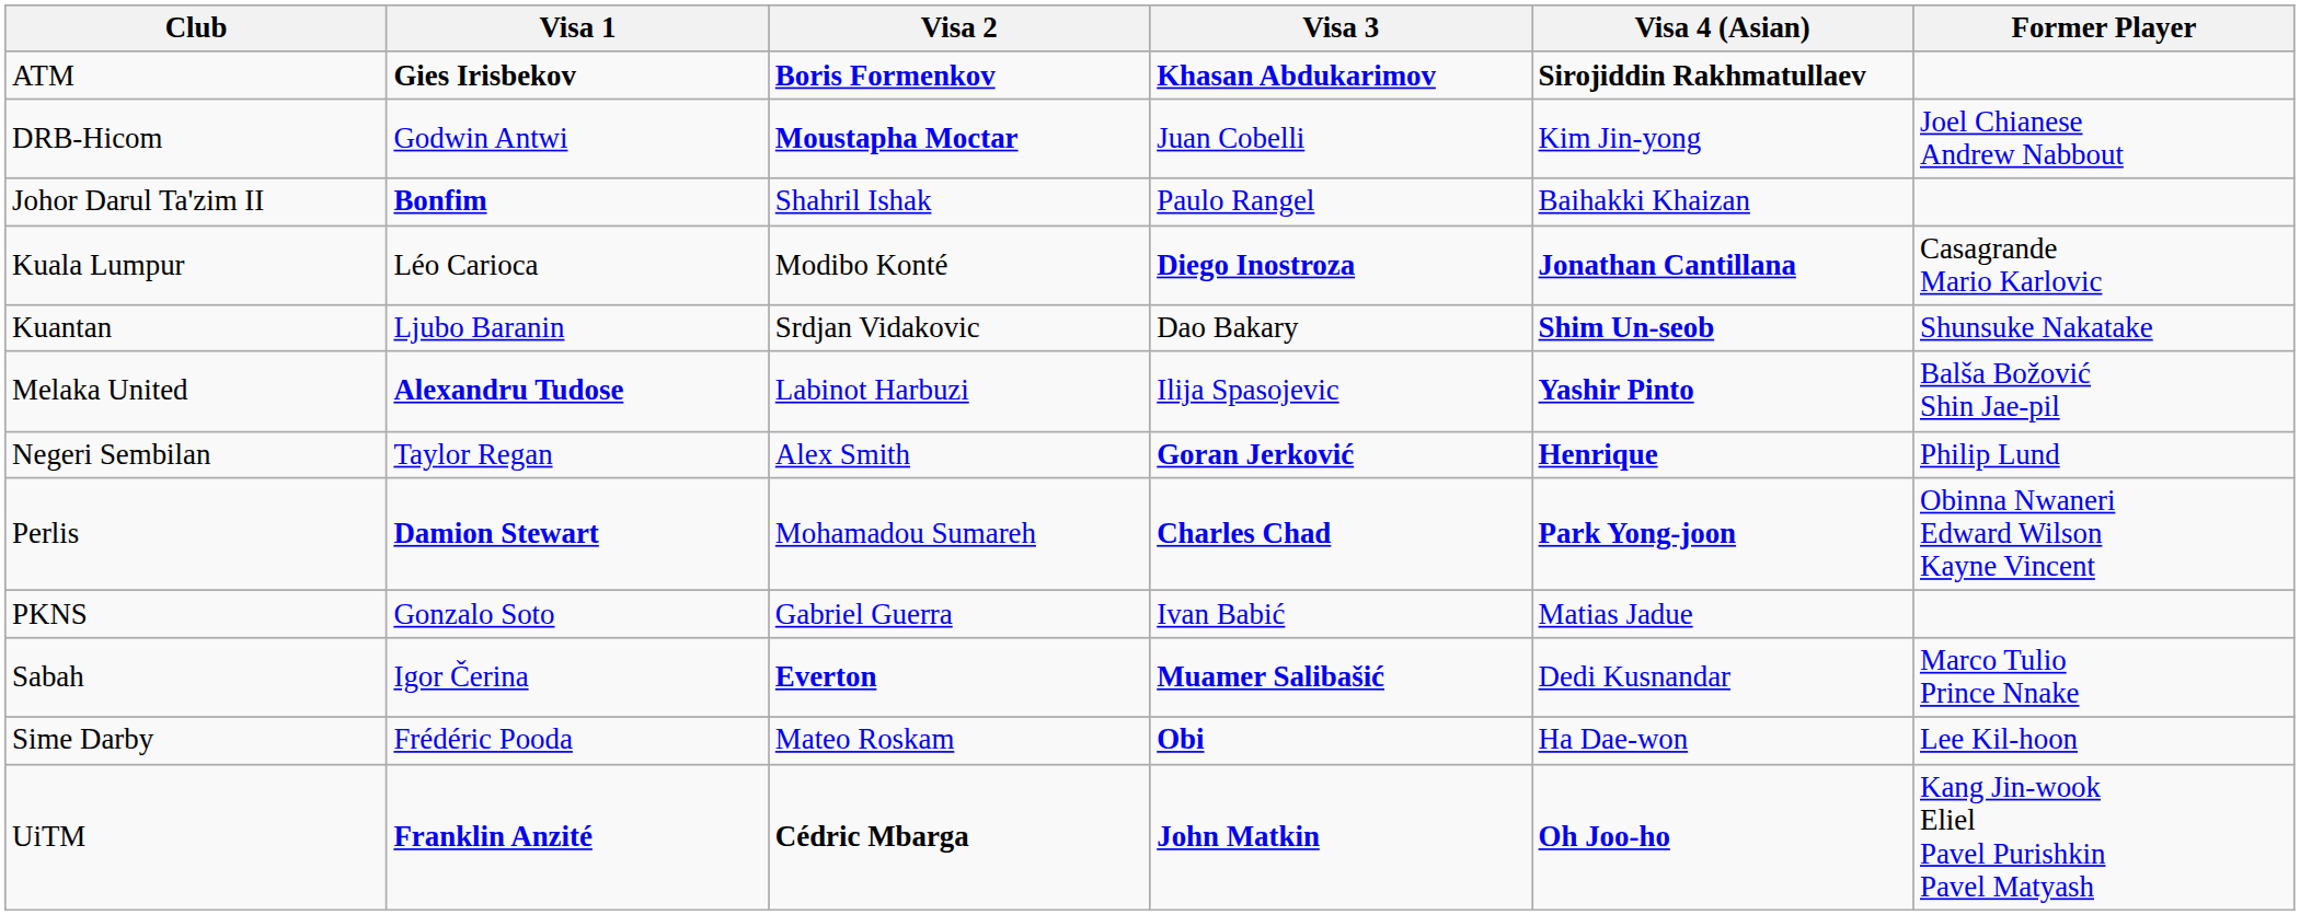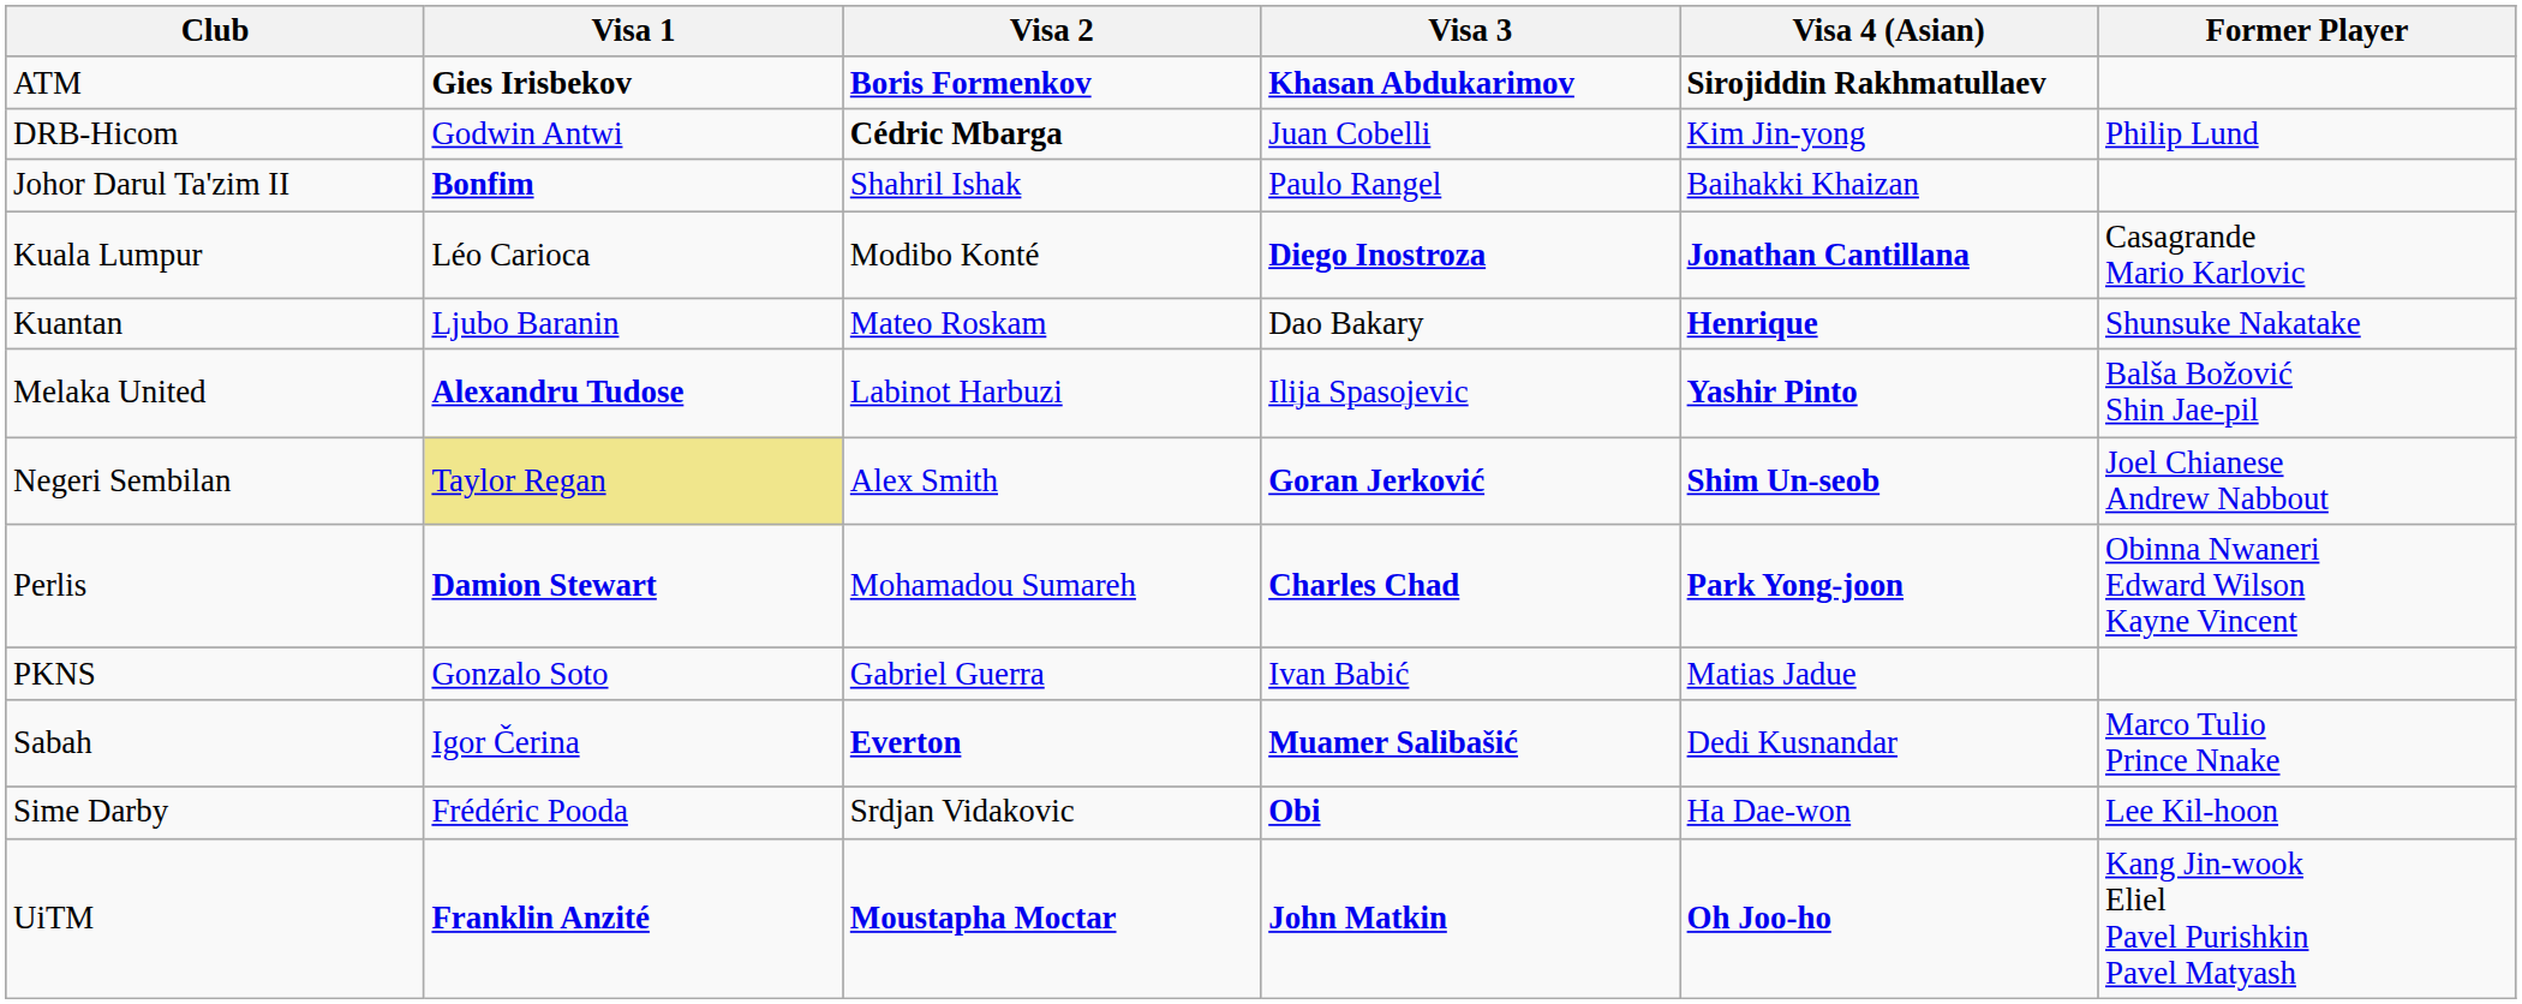 <table class="wikitable sortable">
 <tr>
 <th style="width:200px;">Club</th>
 <th style="width: 200px;">Visa 1</th>
 <th style="width: 200px;">Visa 2</th>
 <th style="width: 200px;">Visa 3</th>
 <th style="width: 200px;">Visa 4 (Asian)</th>
 <th style="width: 200px;">Former Player</th>
 </tr>
 <tr>
 <td>ATM</td>
 <td><strong> Gies Irisbekov</strong></td>
 <td><strong> <a href='#'>Boris Formenkov</a></strong></td>
 <td><strong> <a href='#'>Khasan Abdukarimov</a></strong></td>
 <td><strong> Sirojiddin Rakhmatullaev</strong></td>
 <td></td>
 </tr>
 <tr>
 <td>DRB-Hicom</td>
 <td> <a href='#'>Godwin Antwi</a></td>
-<td><strong> <a href='#'>Moustapha Moctar</a></strong></td>
+<td><strong> Cédric Mbarga</strong></td>
 <td> <a href='#'>Juan Cobelli</a></td>
 <td> <a href='#'>Kim Jin-yong</a></td>
-<td> <a href='#'>Joel Chianese</a> <br>  <a href='#'>Andrew Nabbout</a></td>
+<td> <a href='#'>Philip Lund</a></td>
 </tr>
 <tr>
 <td>Johor Darul Ta'zim II</td>
 <td><strong> <a href='#'>Bonfim</a></strong></td>
 <td> <a href='#'>Shahril Ishak</a></td>
 <td> <a href='#'>Paulo Rangel</a></td>
 <td> <a href='#'>Baihakki Khaizan</a></td>
 <td></td>
 </tr>
 <tr>
 <td>Kuala Lumpur</td>
 <td> Léo Carioca</td>
 <td> Modibo Konté</td>
 <td><strong> <a href='#'>Diego Inostroza</a></strong></td>
 <td><strong> <a href='#'>Jonathan Cantillana</a></strong></td>
 <td> Casagrande <br>  <a href='#'>Mario Karlovic</a></td>
 </tr>
 <tr>
 <td>Kuantan</td>
 <td> <a href='#'>Ljubo Baranin</a></td>
-<td> Srdjan Vidakovic</td>
+<td> <a href='#'>Mateo Roskam</a></td>
 <td> Dao Bakary</td>
-<td><strong> <a href='#'>Shim Un-seob</a></strong></td>
+<td><strong> <a href='#'>Henrique</a></strong></td>
 <td> <a href='#'>Shunsuke Nakatake</a></td>
 </tr>
 <tr>
 <td>Melaka United</td>
 <td><strong> <a href='#'>Alexandru Tudose</a></strong></td>
 <td> <a href='#'>Labinot Harbuzi</a></td>
 <td> <a href='#'>Ilija Spasojevic</a></td>
 <td><strong> <a href='#'>Yashir Pinto</a></strong></td>
 <td> <a href='#'>Balša Božović</a> <br>  <a href='#'>Shin Jae-pil</a></td>
 </tr>
 <tr>
 <td>Negeri Sembilan</td>
-<td> <a href='#'>Taylor Regan</a></td>
+<td style="background: khaki;"> <a href='#'>Taylor Regan</a></td>
 <td> <a href='#'>Alex Smith</a></td>
 <td><strong> <a href='#'>Goran Jerković</a></strong></td>
-<td><strong> <a href='#'>Henrique</a></strong></td>
-<td> <a href='#'>Philip Lund</a></td>
+<td><strong> <a href='#'>Shim Un-seob</a></strong></td>
+<td> <a href='#'>Joel Chianese</a> <br>  <a href='#'>Andrew Nabbout</a></td>
 </tr>
 <tr>
 <td>Perlis</td>
 <td><strong> <a href='#'>Damion Stewart</a></strong></td>
 <td> <a href='#'>Mohamadou Sumareh</a></td>
 <td><strong> <a href='#'>Charles Chad</a></strong></td>
 <td><strong> <a href='#'>Park Yong-joon</a></strong></td>
 <td> <a href='#'>Obinna Nwaneri</a> <br>  <a href='#'>Edward Wilson</a> <br>   <a href='#'>Kayne Vincent</a></td>
 </tr>
 <tr>
 <td>PKNS</td>
 <td> <a href='#'>Gonzalo Soto</a></td>
 <td> <a href='#'>Gabriel Guerra</a></td>
 <td> <a href='#'>Ivan Babić</a></td>
 <td> <a href='#'>Matias Jadue</a></td>
 <td></td>
 </tr>
 <tr>
 <td>Sabah</td>
 <td> <a href='#'>Igor Čerina</a></td>
 <td><strong> <a href='#'>Everton</a></strong></td>
 <td><strong> <a href='#'>Muamer Salibašić</a></strong></td>
 <td> <a href='#'>Dedi Kusnandar</a></td>
 <td> <a href='#'>Marco Tulio</a> <br>  <a href='#'>Prince Nnake</a></td>
 </tr>
 <tr>
 <td>Sime Darby</td>
 <td> <a href='#'>Frédéric Pooda</a></td>
-<td> <a href='#'>Mateo Roskam</a></td>
+<td> Srdjan Vidakovic</td>
 <td><strong> <a href='#'>Obi</a></strong></td>
 <td> <a href='#'>Ha Dae-won</a></td>
 <td> <a href='#'>Lee Kil-hoon</a></td>
 </tr>
 <tr>
 <td>UiTM</td>
 <td><strong> <a href='#'>Franklin Anzité</a></strong></td>
-<td><strong> Cédric Mbarga</strong></td>
+<td><strong> <a href='#'>Moustapha Moctar</a></strong></td>
 <td><strong> <a href='#'>John Matkin</a></strong></td>
 <td><strong> <a href='#'>Oh Joo-ho</a></strong></td>
 <td> <a href='#'>Kang Jin-wook</a> <br>  Eliel <br>  <a href='#'>Pavel Purishkin</a> <br>  <a href='#'>Pavel Matyash</a></td>
 </tr>
 </table>
